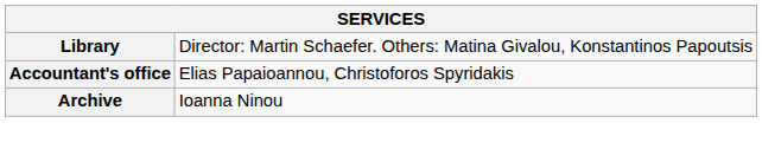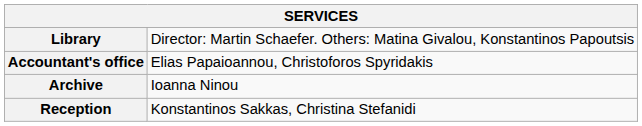 <table class="wikitable">
 <tr>
 <th colspan="2">SERVICES</th>
 </tr>
 <tr>
 <th>Library</th>
 <td>Director: Martin Schaefer. Others: Matina Givalou, Konstantinos Papoutsis</td>
 </tr>
 <tr>
 <th>Accountant's office</th>
 <td>Elias Papaioannou, Christoforos Spyridakis</td>
 </tr>
 <tr>
 <th>Archive</th>
 <td>Ioanna Ninou</td>
 </tr>
+<tr>
+<th>Reception</th>
+<td>Konstantinos Sakkas, Christina Stefanidi</td>
+</tr>
 </table>
